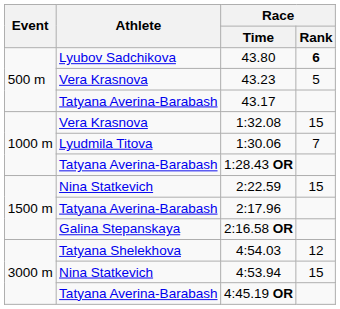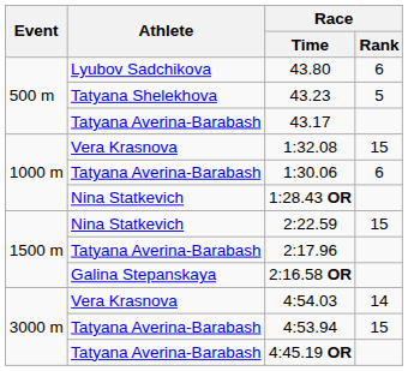 <table class="wikitable" border="1" style="font-size:90%">
 <tr>
 <th rowspan=2>Event</th>
 <th rowspan=2>Athlete</th>
 <th colspan=2>Race</th>
 </tr>
 <tr>
 <th>Time</th>
 <th>Rank</th>
 </tr>
 <tr>
 <td rowspan=3>500 m</td>
 <td><a href='#'>Lyubov Sadchikova</a></td>
 <td align=center>43.80</td>
-<td align=center><strong>6</strong></td>
+<td align=center>6</td>
 </tr>
 <tr>
-<td><a href='#'>Vera Krasnova</a></td>
+<td><a href='#'>Tatyana Shelekhova</a></td>
 <td align=center>43.23</td>
 <td align=center>5</td>
 </tr>
 <tr>
 <td><a href='#'>Tatyana Averina-Barabash</a></td>
 <td align=center>43.17</td>
 <td align=center></td>
 </tr>
 <tr>
 <td rowspan=3>1000 m</td>
 <td><a href='#'>Vera Krasnova</a></td>
 <td align=center>1:32.08</td>
 <td align=center>15</td>
 </tr>
 <tr>
-<td><a href='#'>Lyudmila Titova</a></td>
+<td><a href='#'>Tatyana Averina-Barabash</a></td>
 <td align=center>1:30.06</td>
-<td align=center>7</td>
+<td align=center>6</td>
 </tr>
 <tr>
-<td><a href='#'>Tatyana Averina-Barabash</a></td>
+<td><a href='#'>Nina Statkevich</a></td>
 <td align=center>1:28.43 <strong>OR</strong></td>
 <td align=center></td>
 </tr>
 <tr>
 <td rowspan=3>1500 m</td>
 <td><a href='#'>Nina Statkevich</a></td>
 <td align=center>2:22.59</td>
 <td align=center>15</td>
 </tr>
 <tr>
 <td><a href='#'>Tatyana Averina-Barabash</a></td>
 <td align=center>2:17.96</td>
 <td align=center></td>
 </tr>
 <tr>
 <td><a href='#'>Galina Stepanskaya</a></td>
 <td align=center>2:16.58 <strong>OR</strong></td>
 <td align=center></td>
 </tr>
 <tr>
 <td rowspan=3>3000 m</td>
-<td><a href='#'>Tatyana Shelekhova</a></td>
+<td><a href='#'>Vera Krasnova</a></td>
 <td align=center>4:54.03</td>
-<td align=center>12</td>
+<td align=center>14</td>
 </tr>
 <tr>
-<td><a href='#'>Nina Statkevich</a></td>
+<td><a href='#'>Tatyana Averina-Barabash</a></td>
 <td align=center>4:53.94</td>
 <td align=center>15</td>
 </tr>
 <tr>
 <td><a href='#'>Tatyana Averina-Barabash</a></td>
 <td align=center>4:45.19 <strong>OR</strong></td>
 <td align=center></td>
 </tr>
 </table>
